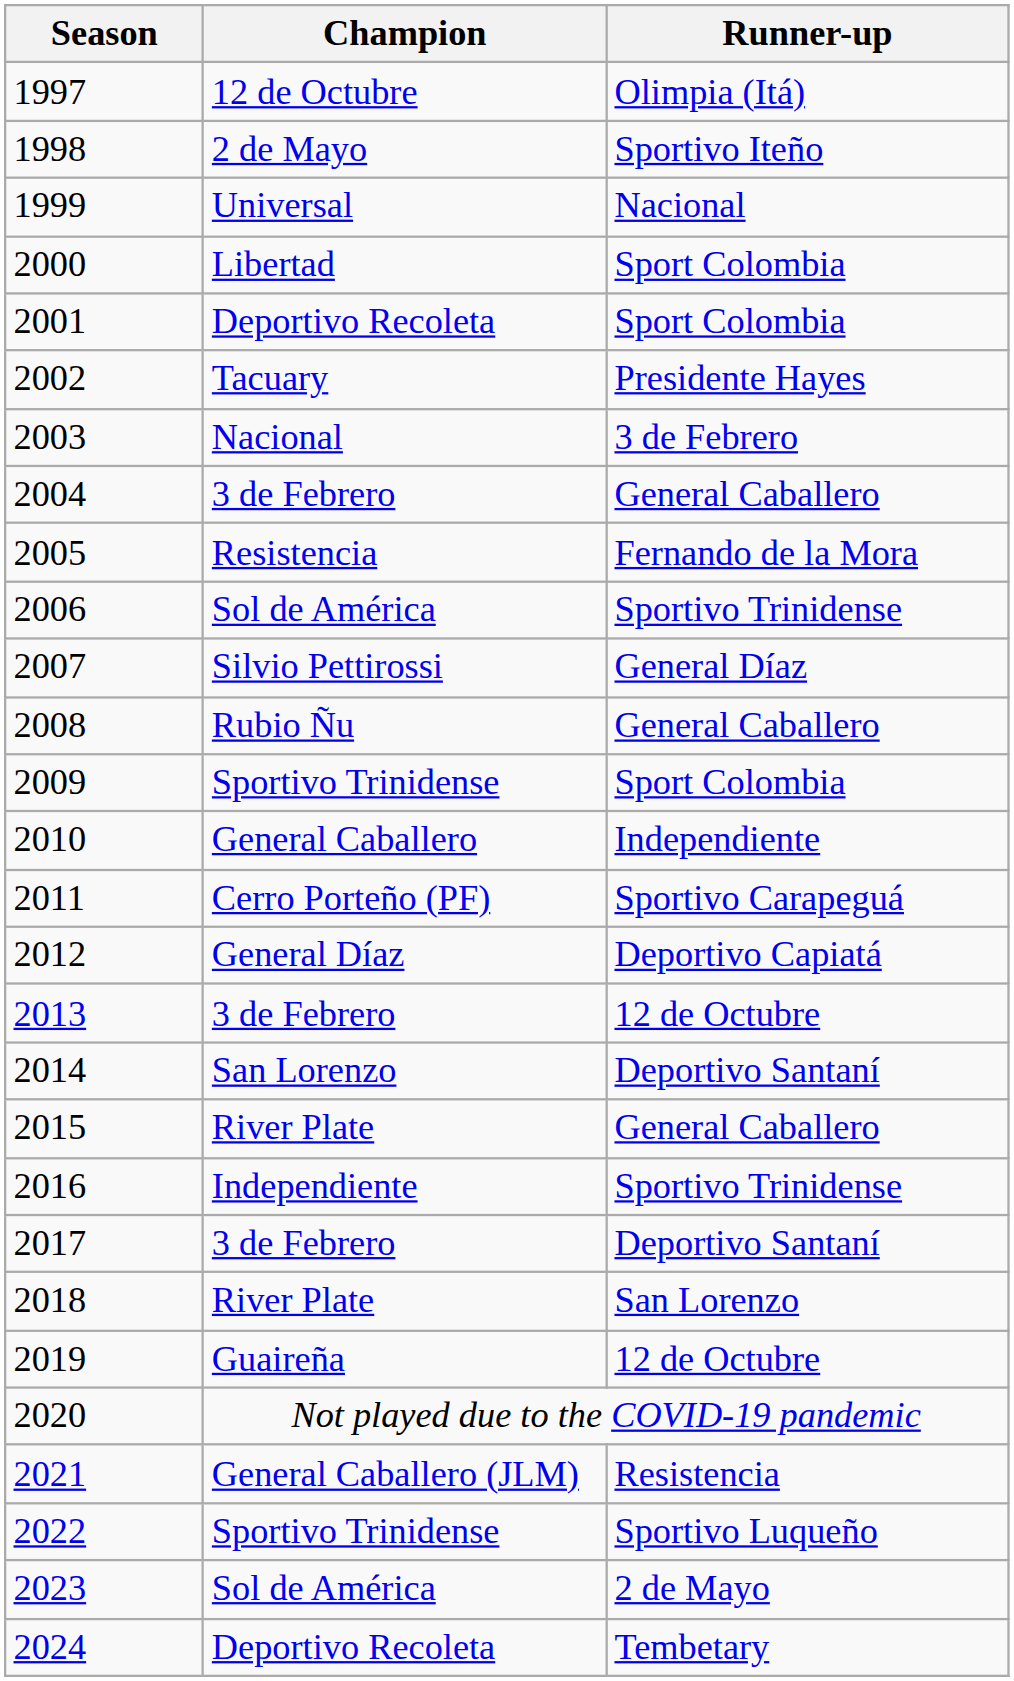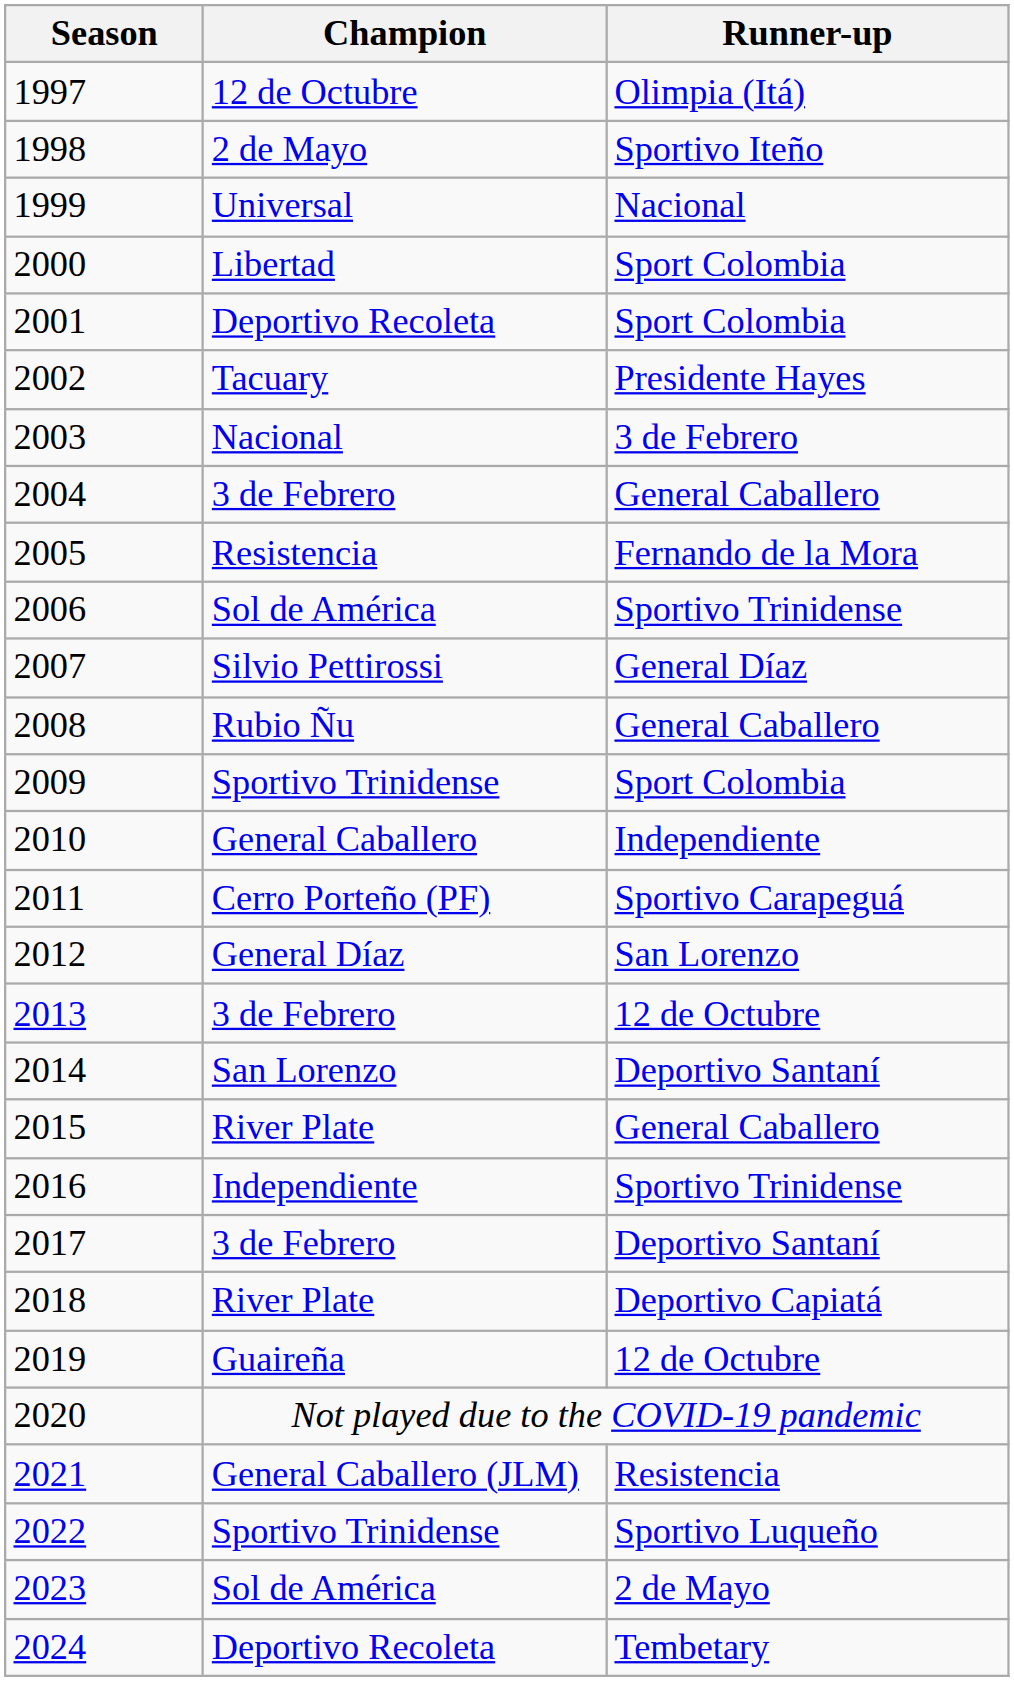 <table class="wikitable sortable">
 <tr>
 <th width=80px>Season</th>
 <th width=170px>Champion</th>
 <th width=170px>Runner-up</th>
 </tr>
 <tr>
 <td>1997</td>
 <td><a href='#'>12 de Octubre</a></td>
 <td><a href='#'>Olimpia (Itá)</a></td>
 </tr>
 <tr>
 <td>1998</td>
 <td><a href='#'>2 de Mayo</a></td>
 <td><a href='#'>Sportivo Iteño</a></td>
 </tr>
 <tr>
 <td>1999</td>
 <td><a href='#'>Universal</a></td>
 <td><a href='#'>Nacional</a></td>
 </tr>
 <tr>
 <td>2000</td>
 <td><a href='#'>Libertad</a></td>
 <td><a href='#'>Sport Colombia</a></td>
 </tr>
 <tr>
 <td>2001</td>
 <td><a href='#'>Deportivo Recoleta</a></td>
 <td><a href='#'>Sport Colombia</a></td>
 </tr>
 <tr>
 <td>2002</td>
 <td><a href='#'>Tacuary</a></td>
 <td><a href='#'>Presidente Hayes</a></td>
 </tr>
 <tr>
 <td>2003</td>
 <td><a href='#'>Nacional</a></td>
 <td><a href='#'>3 de Febrero</a></td>
 </tr>
 <tr>
 <td>2004</td>
 <td><a href='#'>3 de Febrero</a></td>
 <td><a href='#'>General Caballero</a></td>
 </tr>
 <tr>
 <td>2005</td>
 <td><a href='#'>Resistencia</a></td>
 <td><a href='#'>Fernando de la Mora</a></td>
 </tr>
 <tr>
 <td>2006</td>
 <td><a href='#'>Sol de América</a></td>
 <td><a href='#'>Sportivo Trinidense</a></td>
 </tr>
 <tr>
 <td>2007</td>
 <td><a href='#'>Silvio Pettirossi</a></td>
 <td><a href='#'>General Díaz</a></td>
 </tr>
 <tr>
 <td>2008</td>
 <td><a href='#'>Rubio Ñu</a></td>
 <td><a href='#'>General Caballero</a></td>
 </tr>
 <tr>
 <td>2009</td>
 <td><a href='#'>Sportivo Trinidense</a></td>
 <td><a href='#'>Sport Colombia</a></td>
 </tr>
 <tr>
 <td>2010</td>
 <td><a href='#'>General Caballero</a></td>
 <td><a href='#'>Independiente</a></td>
 </tr>
 <tr>
 <td>2011</td>
 <td><a href='#'>Cerro Porteño (PF)</a></td>
 <td><a href='#'>Sportivo Carapeguá</a></td>
 </tr>
 <tr>
 <td>2012</td>
 <td><a href='#'>General Díaz</a></td>
-<td><a href='#'>Deportivo Capiatá</a></td>
+<td><a href='#'>San Lorenzo</a></td>
 </tr>
 <tr>
 <td><a href='#'>2013</a></td>
 <td><a href='#'>3 de Febrero</a></td>
 <td><a href='#'>12 de Octubre</a></td>
 </tr>
 <tr>
 <td>2014</td>
 <td><a href='#'>San Lorenzo</a></td>
 <td><a href='#'>Deportivo Santaní</a></td>
 </tr>
 <tr>
 <td>2015</td>
 <td><a href='#'>River Plate</a></td>
 <td><a href='#'>General Caballero</a></td>
 </tr>
 <tr>
 <td>2016</td>
 <td><a href='#'>Independiente</a></td>
 <td><a href='#'>Sportivo Trinidense</a></td>
 </tr>
 <tr>
 <td>2017</td>
 <td><a href='#'>3 de Febrero</a></td>
 <td><a href='#'>Deportivo Santaní</a></td>
 </tr>
 <tr>
 <td>2018</td>
 <td><a href='#'>River Plate</a></td>
-<td><a href='#'>San Lorenzo</a></td>
+<td><a href='#'>Deportivo Capiatá</a></td>
 </tr>
 <tr>
 <td>2019</td>
 <td><a href='#'>Guaireña</a></td>
 <td><a href='#'>12 de Octubre</a></td>
 </tr>
 <tr>
 <td>2020</td>
 <td colspan=3 align=center><em>Not played due to the <a href='#'>COVID-19 pandemic</a></em></td>
 </tr>
 <tr>
 <td><a href='#'>2021</a></td>
 <td><a href='#'>General Caballero (JLM)</a></td>
 <td><a href='#'>Resistencia</a></td>
 </tr>
 <tr>
 <td><a href='#'>2022</a></td>
 <td><a href='#'>Sportivo Trinidense</a></td>
 <td><a href='#'>Sportivo Luqueño</a></td>
 </tr>
 <tr>
 <td><a href='#'>2023</a></td>
 <td><a href='#'>Sol de América</a></td>
 <td><a href='#'>2 de Mayo</a></td>
 </tr>
 <tr>
 <td><a href='#'>2024</a></td>
 <td><a href='#'>Deportivo Recoleta</a></td>
 <td><a href='#'>Tembetary</a></td>
 </tr>
 </table>
